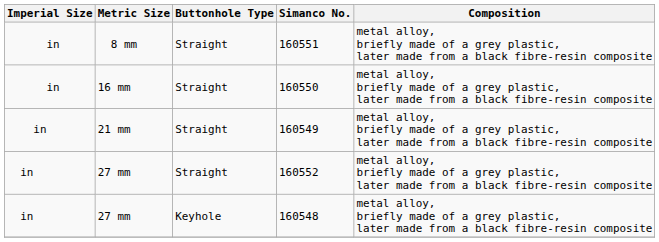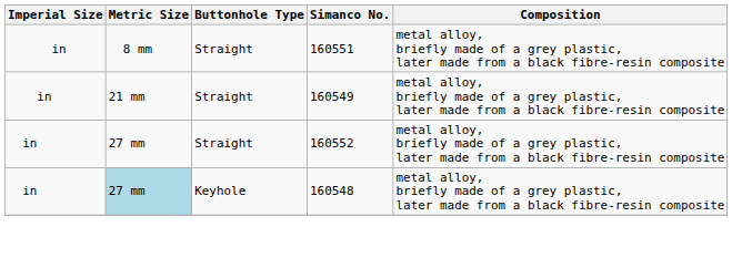 <table border="1" class="wikitable" align="center">
 <tr>
 <th>Imperial Size</th>
 <th>Metric Size</th>
 <th>Buttonhole Type</th>
 <th>Simanco No.</th>
 <th>Composition</th>
 </tr>
 <tr>
 <td>      in</td>
 <td>  8 mm</td>
 <td>Straight</td>
 <td>160551</td>
-<td>metal alloy,<br>briefly made of a grey plastic,<br>later made from a black fibre-resin composite</td>
-</tr>
-<tr>
-<td>      in</td>
-<td>16 mm</td>
-<td>Straight</td>
-<td>160550</td>
 <td>metal alloy,<br>briefly made of a grey plastic,<br>later made from a black fibre-resin composite</td>
 </tr>
 <tr>
 <td>    in</td>
 <td>21 mm</td>
 <td>Straight</td>
 <td>160549</td>
 <td>metal alloy,<br>briefly made of a grey plastic,<br>later made from a black fibre-resin composite</td>
 </tr>
 <tr>
 <td>  in</td>
 <td>27 mm</td>
 <td>Straight</td>
 <td>160552</td>
 <td>metal alloy,<br>briefly made of a grey plastic,<br>later made from a black fibre-resin composite</td>
 </tr>
 <tr>
 <td>  in</td>
-<td>27 mm</td>
+<td style="background: lightblue;">27 mm</td>
 <td>Keyhole</td>
 <td>160548</td>
 <td>metal alloy,<br>briefly made of a grey plastic,<br>later made from a black fibre-resin composite</td>
 </tr>
 <tr>
 </tr>
 </table>
